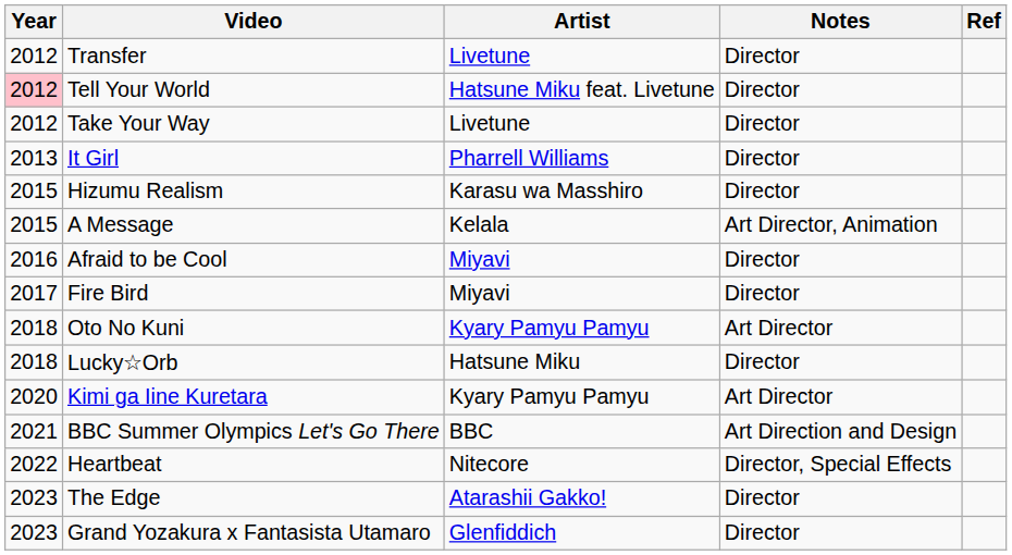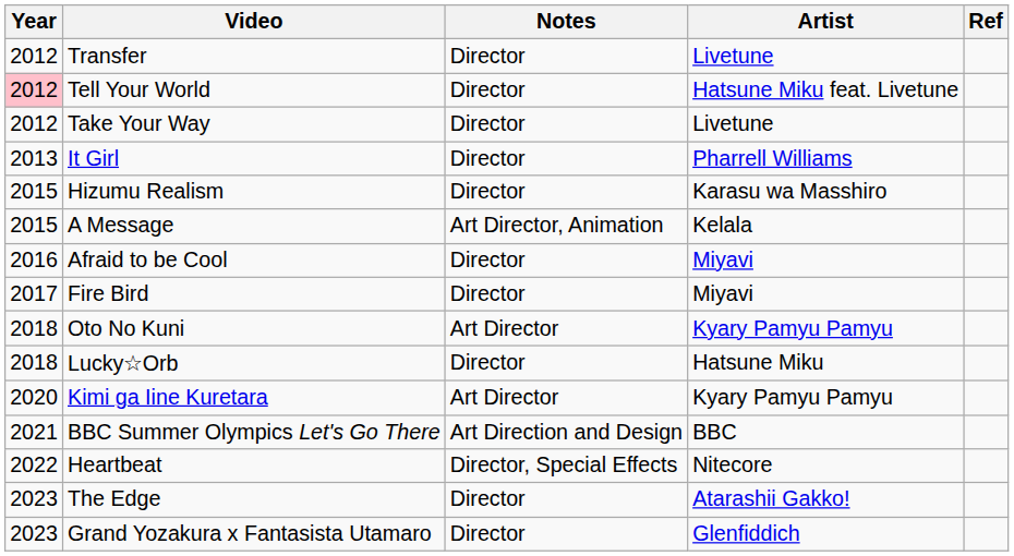 <table class="wikitable">
 <tr>
 <th>Year</th>
 <th>Video</th>
+<th>Notes</th>
 <th>Artist</th>
-<th>Notes</th>
 <th>Ref</th>
 </tr>
 <tr>
 <td>2012</td>
 <td>Transfer</td>
+<td>Director</td>
 <td><a href='#'>Livetune</a></td>
-<td>Director</td>
 <td></td>
 </tr>
 <tr>
 <td style="background: pink;">2012</td>
 <td>Tell Your World</td>
+<td>Director</td>
 <td><a href='#'>Hatsune Miku</a> feat. Livetune</td>
-<td>Director</td>
 <td></td>
 </tr>
 <tr>
 <td>2012</td>
 <td>Take Your Way</td>
+<td>Director</td>
 <td>Livetune</td>
-<td>Director</td>
 <td></td>
 </tr>
 <tr>
 <td>2013</td>
 <td><a href='#'>It Girl</a></td>
+<td>Director</td>
 <td><a href='#'>Pharrell Williams</a></td>
-<td>Director</td>
 <td></td>
 </tr>
 <tr>
 <td>2015</td>
 <td>Hizumu Realism</td>
+<td>Director</td>
 <td>Karasu wa Masshiro</td>
-<td>Director</td>
 <td></td>
 </tr>
 <tr>
 <td>2015</td>
 <td>A Message</td>
+<td>Art Director, Animation</td>
 <td>Kelala</td>
-<td>Art Director, Animation</td>
 <td></td>
 </tr>
 <tr>
 <td>2016</td>
 <td>Afraid to be Cool</td>
+<td>Director</td>
 <td><a href='#'>Miyavi</a></td>
-<td>Director</td>
 <td></td>
 </tr>
 <tr>
 <td>2017</td>
 <td>Fire Bird</td>
+<td>Director</td>
 <td>Miyavi</td>
-<td>Director</td>
 <td></td>
 </tr>
 <tr>
 <td>2018</td>
 <td>Oto No Kuni</td>
+<td>Art Director</td>
 <td><a href='#'>Kyary Pamyu Pamyu</a></td>
-<td>Art Director</td>
 <td></td>
 </tr>
 <tr>
 <td>2018</td>
 <td>Lucky☆Orb</td>
+<td>Director</td>
 <td>Hatsune Miku</td>
-<td>Director</td>
 <td></td>
 </tr>
 <tr>
 <td>2020</td>
 <td><a href='#'>Kimi ga Iine Kuretara</a></td>
+<td>Art Director</td>
 <td>Kyary Pamyu Pamyu</td>
-<td>Art Director</td>
 <td></td>
 </tr>
 <tr>
 <td>2021</td>
 <td>BBC Summer Olympics <em>Let's Go There</em></td>
+<td>Art Direction and Design</td>
 <td>BBC</td>
-<td>Art Direction and Design</td>
 <td></td>
 </tr>
 <tr>
 <td>2022</td>
 <td>Heartbeat</td>
+<td>Director, Special Effects</td>
 <td>Nitecore</td>
-<td>Director, Special Effects</td>
 <td></td>
 </tr>
 <tr>
 <td>2023</td>
 <td>The Edge</td>
+<td>Director</td>
 <td><a href='#'>Atarashii Gakko!</a></td>
-<td>Director</td>
 <td></td>
 </tr>
 <tr>
 <td>2023</td>
 <td>Grand Yozakura x Fantasista Utamaro</td>
+<td>Director</td>
 <td><a href='#'>Glenfiddich</a></td>
-<td>Director</td>
 <td></td>
 </tr>
 </table>
